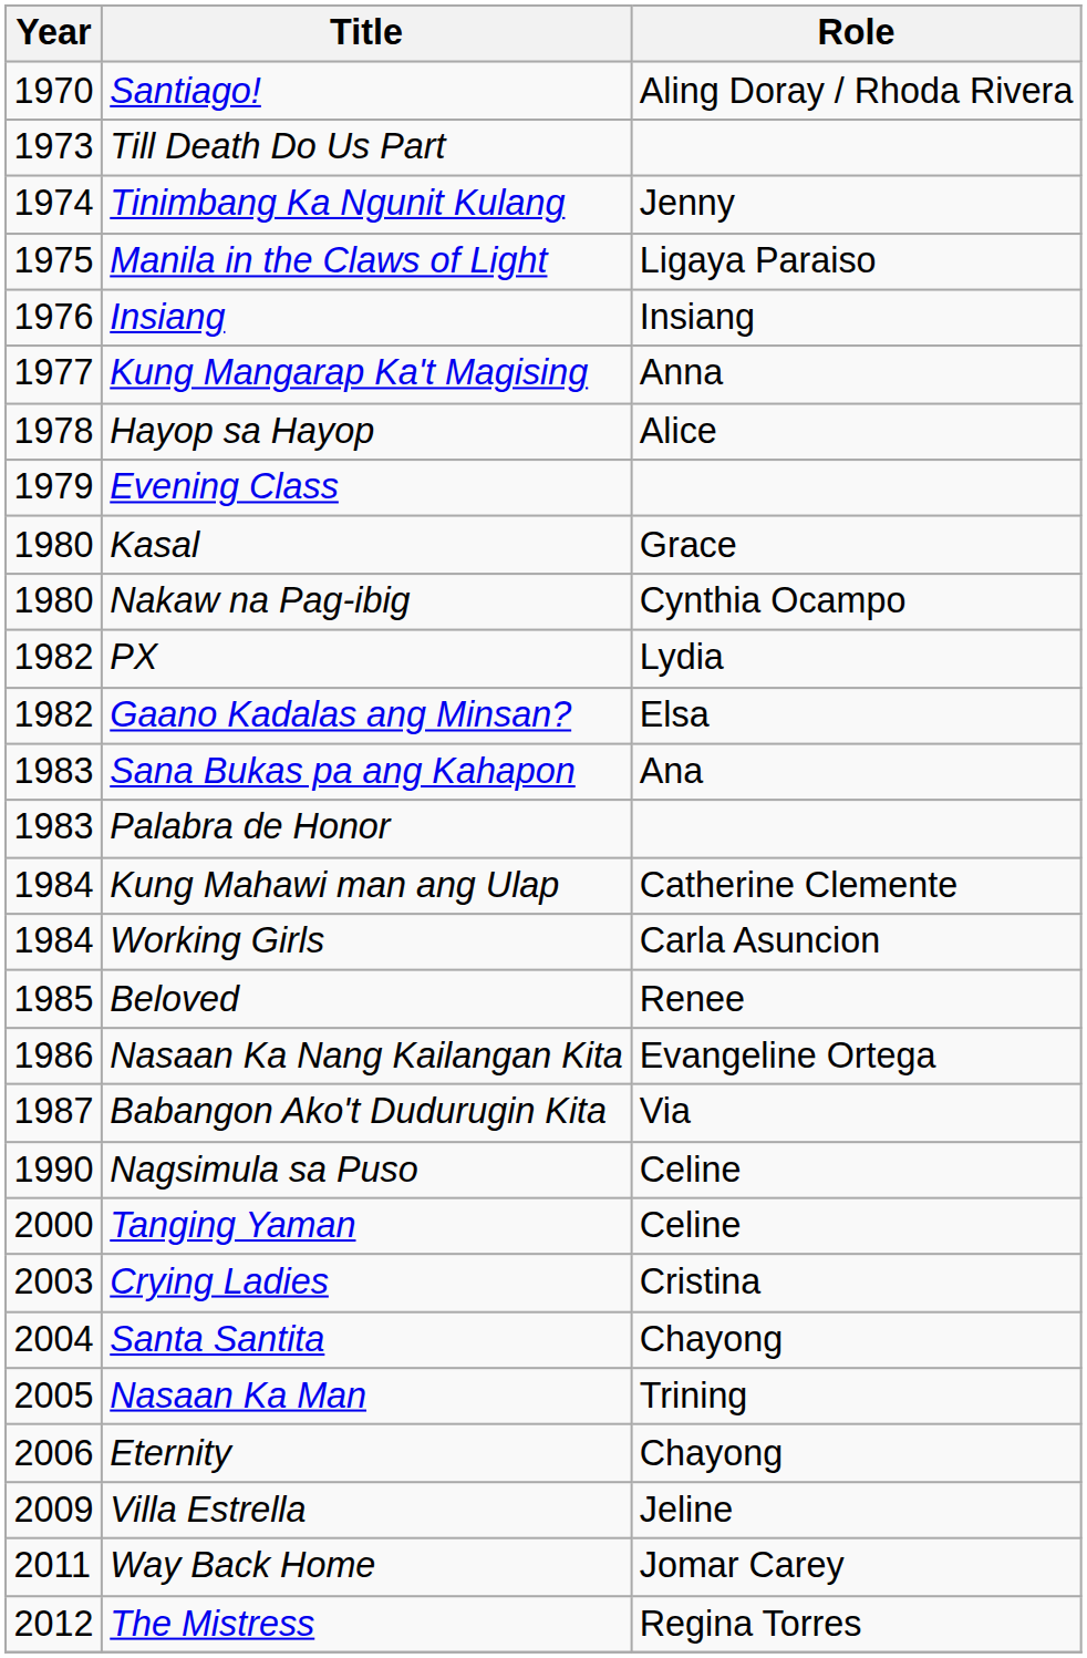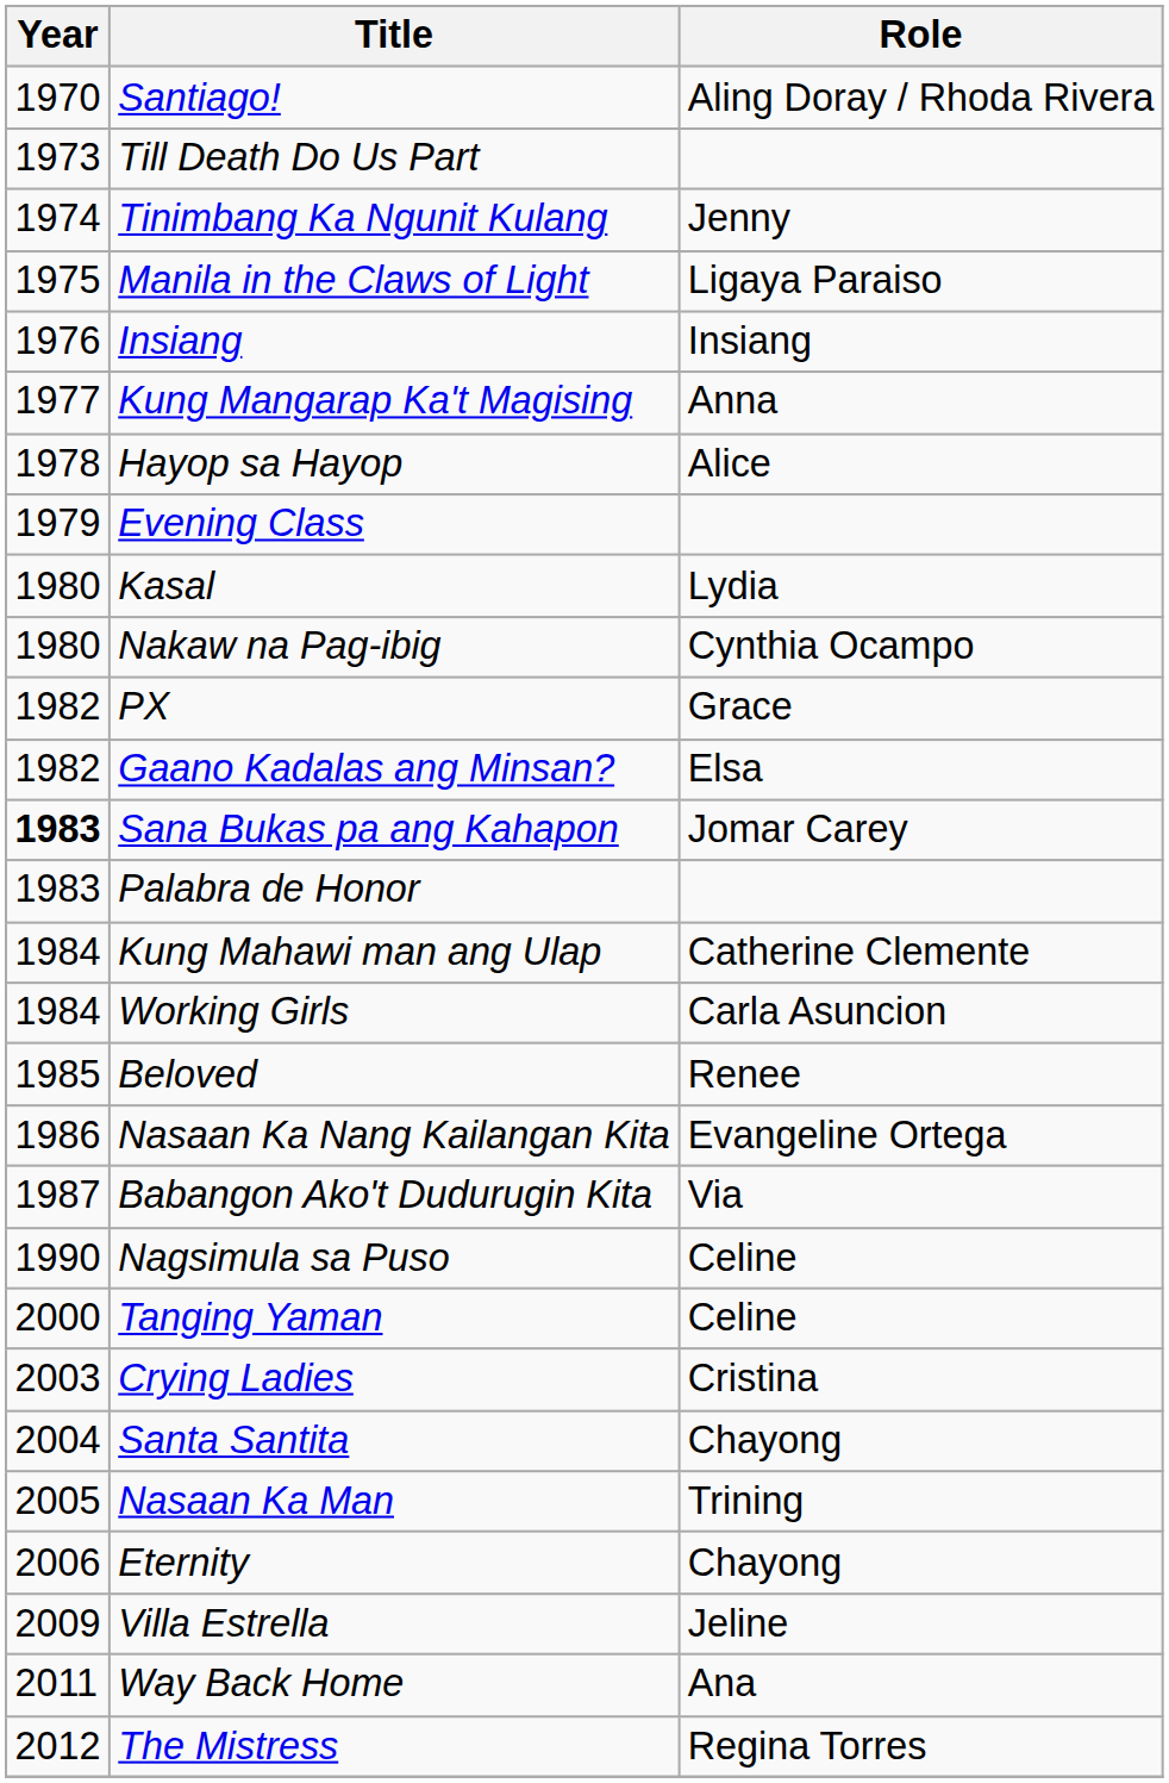 <table class="wikitable sortable" style="text-align">
 <tr>
 <th>Year</th>
 <th>Title</th>
 <th>Role</th>
 </tr>
 <tr>
 <td>1970</td>
 <td><em><a href='#'>Santiago!</a></em></td>
 <td>Aling Doray / Rhoda Rivera</td>
 </tr>
 <tr>
 <td>1973</td>
 <td><em>Till Death Do Us Part</em></td>
 <td></td>
 </tr>
 <tr>
 <td>1974</td>
 <td><em><a href='#'>Tinimbang Ka Ngunit Kulang</a></em></td>
 <td>Jenny</td>
 </tr>
 <tr>
 <td>1975</td>
 <td><em><a href='#'>Manila in the Claws of Light</a></em></td>
 <td>Ligaya Paraiso</td>
 </tr>
 <tr>
 <td>1976</td>
 <td><em><a href='#'>Insiang</a></em></td>
 <td>Insiang</td>
 </tr>
 <tr>
 <td>1977</td>
 <td><em><a href='#'>Kung Mangarap Ka't Magising</a></em></td>
 <td>Anna</td>
 </tr>
 <tr>
 <td>1978</td>
 <td><em>Hayop sa Hayop</em></td>
 <td>Alice</td>
 </tr>
 <tr>
 <td>1979</td>
 <td><em><a href='#'>Evening Class</a></em></td>
 <td></td>
 </tr>
 <tr>
 <td>1980</td>
 <td><em>Kasal</em></td>
-<td>Grace</td>
+<td>Lydia</td>
 </tr>
 <tr>
 <td>1980</td>
 <td><em>Nakaw na Pag-ibig</em></td>
 <td>Cynthia Ocampo</td>
 </tr>
 <tr>
 <td>1982</td>
 <td><em>PX</em></td>
-<td>Lydia</td>
+<td>Grace</td>
 </tr>
 <tr>
 <td>1982</td>
 <td><em><a href='#'>Gaano Kadalas ang Minsan?</a></em></td>
 <td>Elsa</td>
 </tr>
 <tr>
-<td>1983</td>
+<td><strong>1983</strong></td>
 <td><em><a href='#'>Sana Bukas pa ang Kahapon</a></em></td>
-<td>Ana</td>
+<td>Jomar Carey</td>
 </tr>
 <tr>
 <td>1983</td>
 <td><em>Palabra de Honor</em></td>
 <td></td>
 </tr>
 <tr>
 <td>1984</td>
 <td><em>Kung Mahawi man ang Ulap</em></td>
 <td>Catherine Clemente</td>
 </tr>
 <tr>
 <td>1984</td>
 <td><em>Working Girls</em></td>
 <td>Carla Asuncion</td>
 </tr>
 <tr>
 <td>1985</td>
 <td><em>Beloved</em></td>
 <td>Renee</td>
 </tr>
 <tr>
 <td>1986</td>
 <td><em>Nasaan Ka Nang Kailangan Kita</em></td>
 <td>Evangeline Ortega</td>
 </tr>
 <tr>
 <td>1987</td>
 <td><em>Babangon Ako't Dudurugin Kita</em></td>
 <td>Via</td>
 </tr>
 <tr>
 <td>1990</td>
 <td><em>Nagsimula sa Puso</em></td>
 <td>Celine</td>
 </tr>
 <tr>
 <td>2000</td>
 <td><em><a href='#'>Tanging Yaman</a></em></td>
 <td>Celine</td>
 </tr>
 <tr>
 <td>2003</td>
 <td><em><a href='#'>Crying Ladies</a></em></td>
 <td>Cristina</td>
 </tr>
 <tr>
 <td>2004</td>
 <td><em><a href='#'>Santa Santita</a></em></td>
 <td>Chayong</td>
 </tr>
 <tr>
 <td>2005</td>
 <td><em><a href='#'>Nasaan Ka Man</a></em></td>
 <td>Trining</td>
 </tr>
 <tr>
 <td>2006</td>
 <td><em>Eternity</em></td>
 <td>Chayong</td>
 </tr>
 <tr>
 <td>2009</td>
 <td><em>Villa Estrella</em></td>
 <td>Jeline</td>
 </tr>
 <tr>
 <td>2011</td>
 <td><em>Way Back Home</em></td>
-<td>Jomar Carey</td>
+<td>Ana</td>
 </tr>
 <tr>
 <td>2012</td>
 <td><em><a href='#'>The Mistress</a></em></td>
 <td>Regina Torres</td>
 </tr>
 <tr>
 </tr>
 </table>
